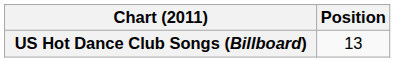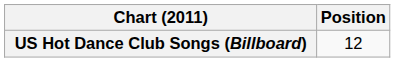 <table class="wikitable sortable plainrowheaders" style="text-align: center; " border="1">
 <tr>
 <th scope="col" style="width:18.5em; ">Chart (2011)</th>
 <th scope="col">Position</th>
 </tr>
 <tr>
 <th scope="row">US Hot Dance Club Songs (<em>Billboard</em>)</th>
-<td>13</td>
+<td>12</td>
 </tr>
 </table>
